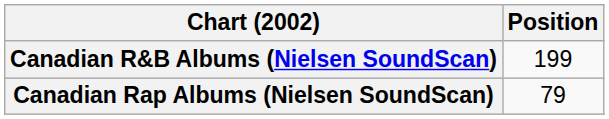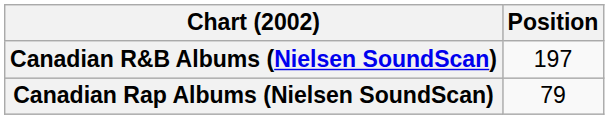 <table class="wikitable sortable plainrowheaders">
 <tr>
 <th>Chart (2002)</th>
 <th>Position</th>
 </tr>
 <tr>
 <th scope="row">Canadian R&B Albums (<a href='#'>Nielsen SoundScan</a>)</th>
-<td style="text-align:center;">199</td>
+<td style="text-align:center;">197</td>
 </tr>
 <tr>
 <th scope="row">Canadian Rap Albums (Nielsen SoundScan)</th>
 <td style="text-align:center;">79</td>
 </tr>
 </table>
